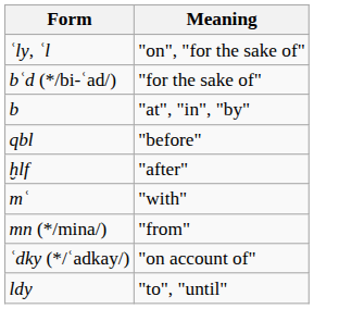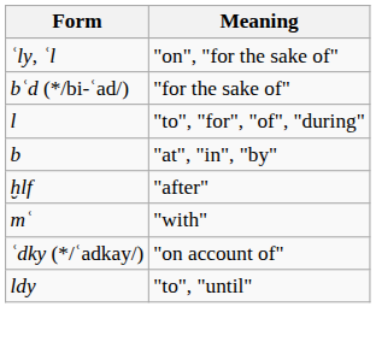 <table class="wikitable">
 <tr>
 <th>Form</th>
 <th>Meaning</th>
 </tr>
 <tr>
 <td><em>ʿly</em>, <em>ʿl</em></td>
 <td>"on", "for the sake of"</td>
 </tr>
 <tr>
 <td><em>bʿd</em> (*/bi-ʿad/)</td>
 <td>"for the sake of"</td>
 </tr>
 <tr>
+<td><em>l</em></td>
+<td>"to", "for", "of", "during"</td>
+</tr>
+<tr>
 <td><em>b</em></td>
 <td>"at", "in", "by"</td>
-</tr>
-<tr>
-<td><em>qbl</em></td>
-<td>"before"</td>
 </tr>
 <tr>
 <td><em>ḫlf</em></td>
 <td>"after"</td>
 </tr>
 <tr>
 <td><em>mʿ</em></td>
 <td>"with"</td>
 </tr>
 <tr>
-<td><em>mn</em> (*/mina/)</td>
-<td>"from"</td>
-</tr>
-<tr>
 <td><em>ʿdky</em> (*/ʿadkay/)</td>
 <td>"on account of"</td>
 </tr>
 <tr>
 <td><em>ldy</em></td>
 <td>"to", "until"</td>
 </tr>
 </table>
